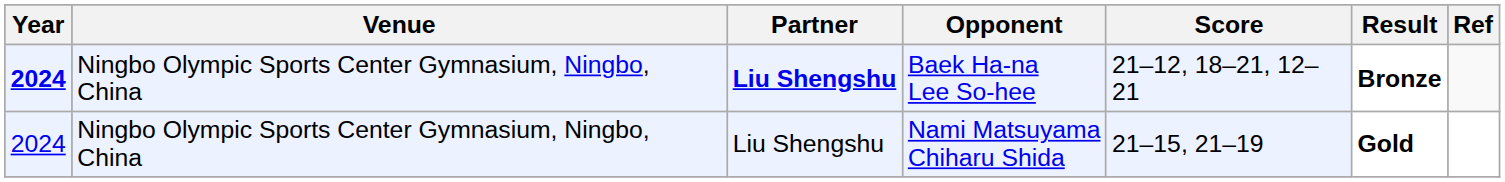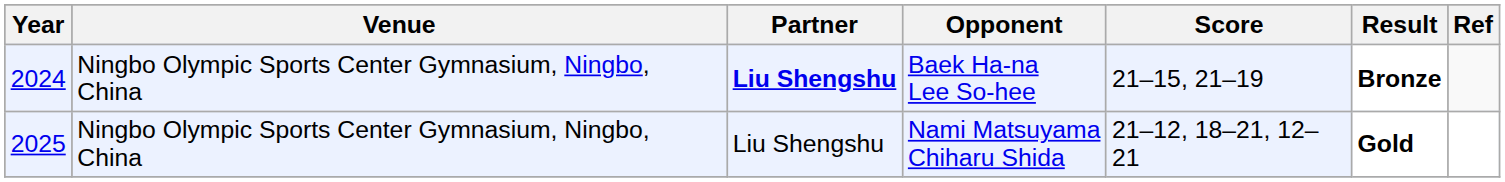 <table class="sortable wikitable" style="font-size: 90%;">
 <tr>
 <th>Year</th>
 <th>Venue</th>
 <th>Partner</th>
 <th>Opponent</th>
 <th>Score</th>
 <th>Result</th>
 <th>Ref</th>
 </tr>
 <tr style="background:#ECF2FF">
-<td align="center"><strong><a href='#'>2024</a></strong></td>
+<td align="center"><a href='#'>2024</a></td>
 <td align="left">Ningbo Olympic Sports Center Gymnasium, <a href='#'>Ningbo</a>, China</td>
 <td align="left"><strong> <a href='#'>Liu Shengshu</a></strong></td>
 <td align="left"> <a href='#'>Baek Ha-na</a><br> <a href='#'>Lee So-hee</a></td>
-<td align="left">21–12, 18–21, 12–21</td>
+<td align="left">21–15, 21–19</td>
 <td style="text-align:left; background:white"> <strong>Bronze</strong></td>
 </tr>
 <tr style="background:#ECF2FF">
-<td align="center"><a href='#'>2024</a></td>
+<td align="center"><a href='#'>2025</a></td>
 <td align="left">Ningbo Olympic Sports Center Gymnasium, Ningbo, China</td>
 <td align="left"> Liu Shengshu</td>
 <td align="left"> <a href='#'>Nami Matsuyama</a><br> <a href='#'>Chiharu Shida</a></td>
-<td align="left">21–15, 21–19</td>
+<td align="left">21–12, 18–21, 12–21</td>
 <td style="text-align:left; background: white"> <strong>Gold</strong></td>
 <td style="text-align:center; background: white"></td>
 </tr>
 </table>
